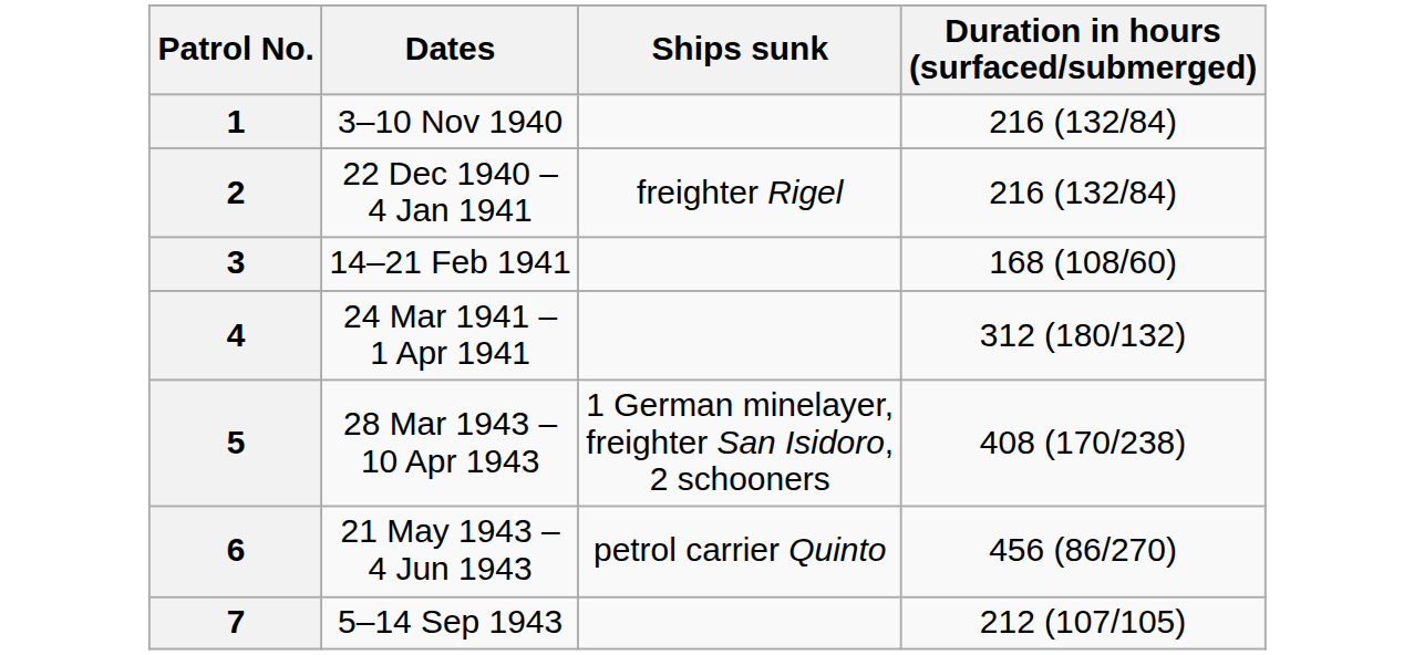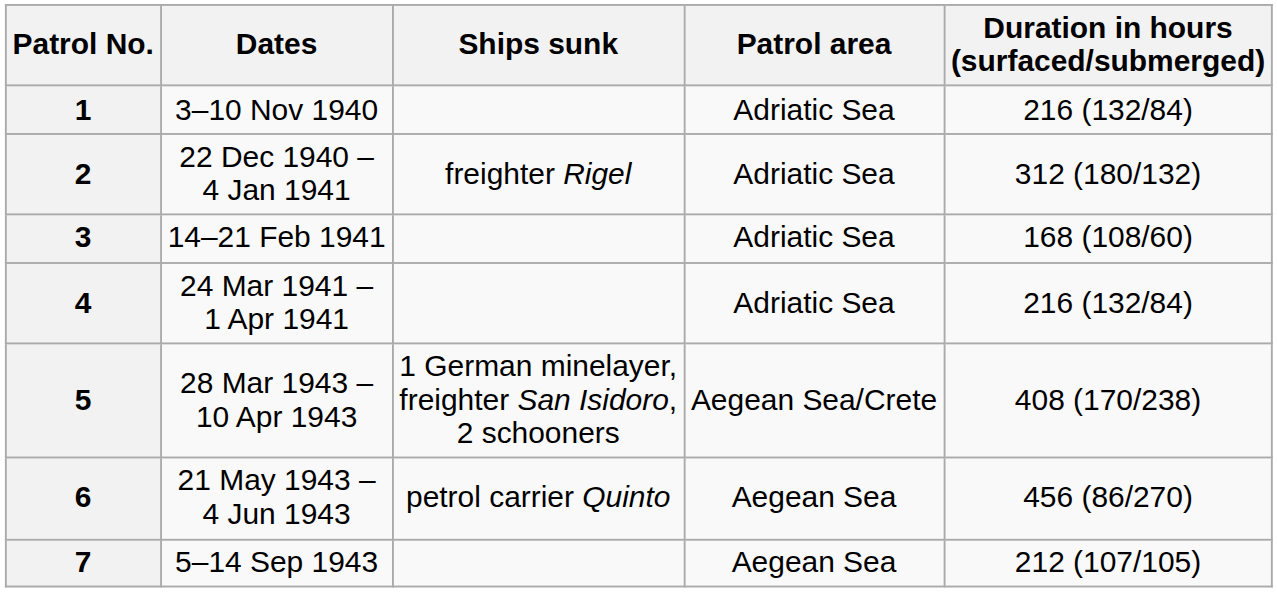 <table class="wikitable" style="text-align:center; margin: 1em auto 1em auto">
 <tr>
 <th>Patrol No.</th>
 <th>Dates</th>
 <th>Ships sunk</th>
+<th>Patrol area</th>
 <th>Duration in hours<br>(surfaced/submerged)</th>
 </tr>
 <tr>
 <th>1</th>
 <td>3–10 Nov 1940</td>
 <td></td>
+<td>Adriatic Sea</td>
 <td>216 (132/84)</td>
 </tr>
 <tr>
 <th>2</th>
 <td>22 Dec 1940 –<br>4 Jan 1941</td>
 <td>freighter <em>Rigel</em></td>
-<td>216 (132/84)</td>
+<td>Adriatic Sea</td>
+<td>312 (180/132)</td>
 </tr>
 <tr>
 <th>3</th>
 <td>14–21 Feb 1941</td>
 <td></td>
+<td>Adriatic Sea</td>
 <td>168 (108/60)</td>
 </tr>
 <tr>
 <th>4</th>
 <td>24 Mar 1941 –<br>1 Apr 1941</td>
 <td></td>
-<td>312 (180/132)</td>
+<td>Adriatic Sea</td>
+<td>216 (132/84)</td>
 </tr>
 <tr>
 <th>5</th>
 <td>28 Mar 1943 –<br>10 Apr 1943</td>
 <td>1 German minelayer,<br>freighter <em>San Isidoro</em>,<br>2 schooners</td>
+<td>Aegean Sea/Crete</td>
 <td>408 (170/238)</td>
 </tr>
 <tr>
 <th>6</th>
 <td>21 May 1943 –<br>4 Jun 1943</td>
 <td>petrol carrier <em>Quinto</em></td>
+<td>Aegean Sea</td>
 <td>456 (86/270)</td>
 </tr>
 <tr>
 <th>7</th>
 <td>5–14 Sep 1943</td>
 <td></td>
+<td>Aegean Sea</td>
 <td>212 (107/105)</td>
 </tr>
 </table>
